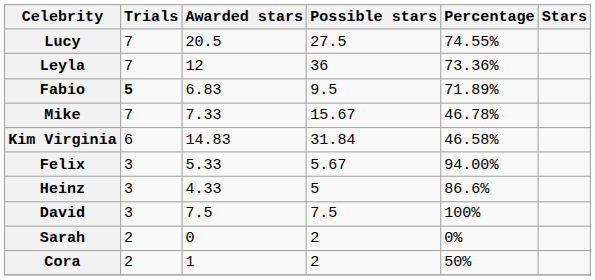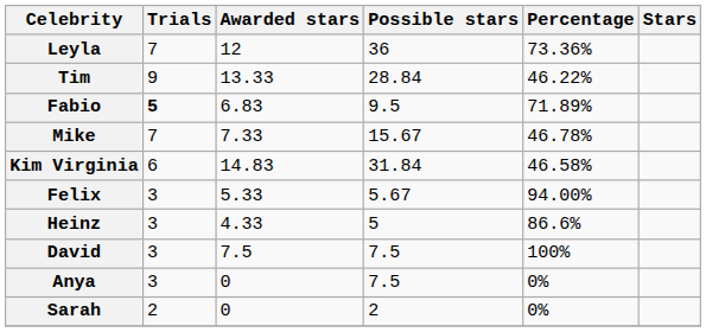 <table class="wikitable sortable center">
 <tr>
 <th>Celebrity</th>
 <th>Trials</th>
 <th>Awarded stars</th>
 <th>Possible stars</th>
 <th>Percentage</th>
 <th>Stars</th>
 </tr>
 <tr>
-<th>Lucy</th>
-<td>7</td>
-<td>20.5</td>
-<td>27.5</td>
-<td>74.55%</td>
-<td></td>
-</tr>
-<tr>
 <th>Leyla</th>
 <td>7</td>
 <td>12</td>
 <td>36</td>
 <td>73.36%</td>
+<td></td>
+</tr>
+<tr>
+<th>Tim</th>
+<td>9</td>
+<td>13.33</td>
+<td>28.84</td>
+<td>46.22%</td>
 <td></td>
 </tr>
 <tr>
 <th>Fabio</th>
 <td><strong>5</strong></td>
 <td>6.83</td>
 <td>9.5</td>
 <td>71.89%</td>
 <td></td>
 </tr>
 <tr>
 <th>Mike</th>
 <td>7</td>
 <td>7.33</td>
 <td>15.67</td>
 <td>46.78%</td>
 <td></td>
 </tr>
 <tr>
 <th>Kim Virginia</th>
 <td>6</td>
 <td>14.83</td>
 <td>31.84</td>
 <td>46.58%</td>
 <td></td>
 </tr>
 <tr>
 <th>Felix</th>
 <td>3</td>
 <td>5.33</td>
 <td>5.67</td>
 <td>94.00%</td>
 <td></td>
 </tr>
 <tr>
 <th>Heinz</th>
 <td>3</td>
 <td>4.33</td>
 <td>5</td>
 <td>86.6%</td>
 <td></td>
 </tr>
 <tr>
 <th>David</th>
 <td>3</td>
 <td>7.5</td>
 <td>7.5</td>
 <td>100%</td>
 <td></td>
 </tr>
 <tr>
+<th>Anya</th>
+<td>3</td>
+<td>0</td>
+<td>7.5</td>
+<td>0%</td>
+<td></td>
+</tr>
+<tr>
 <th>Sarah</th>
 <td>2</td>
 <td>0</td>
 <td>2</td>
 <td>0%</td>
 <td></td>
 </tr>
 <tr>
-<th>Cora</th>
-<td>2</td>
-<td>1</td>
-<td>2</td>
-<td>50%</td>
-<td></td>
-</tr>
-<tr>
 </tr>
 </table>
